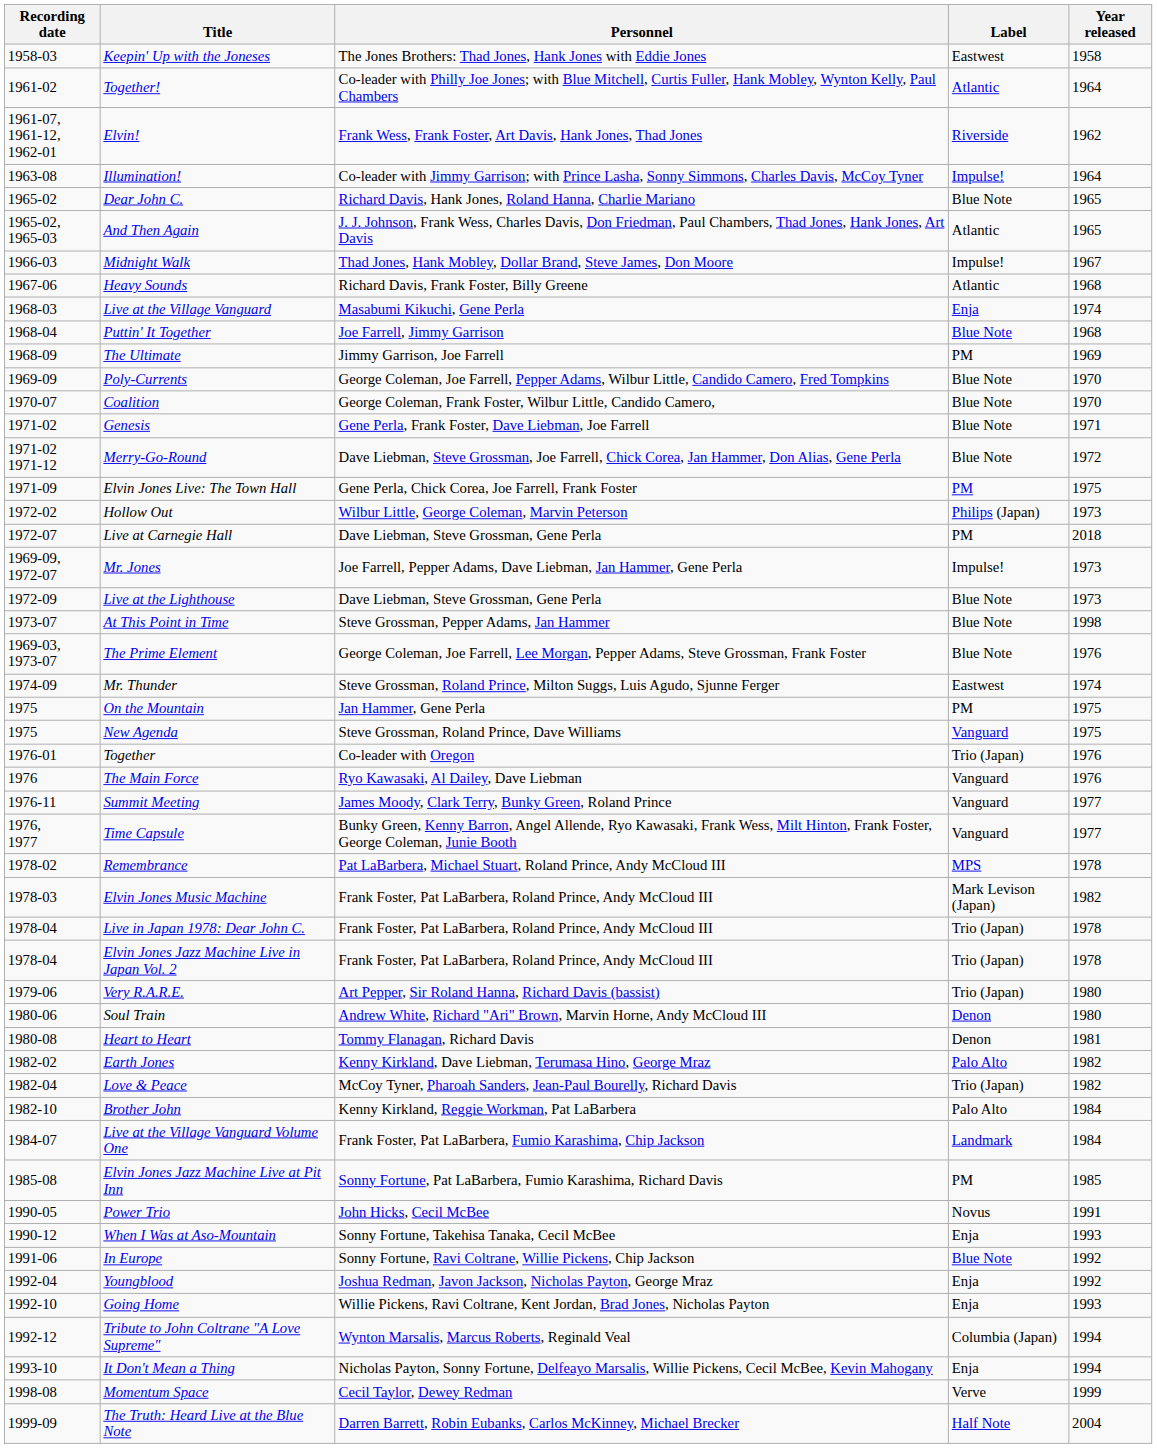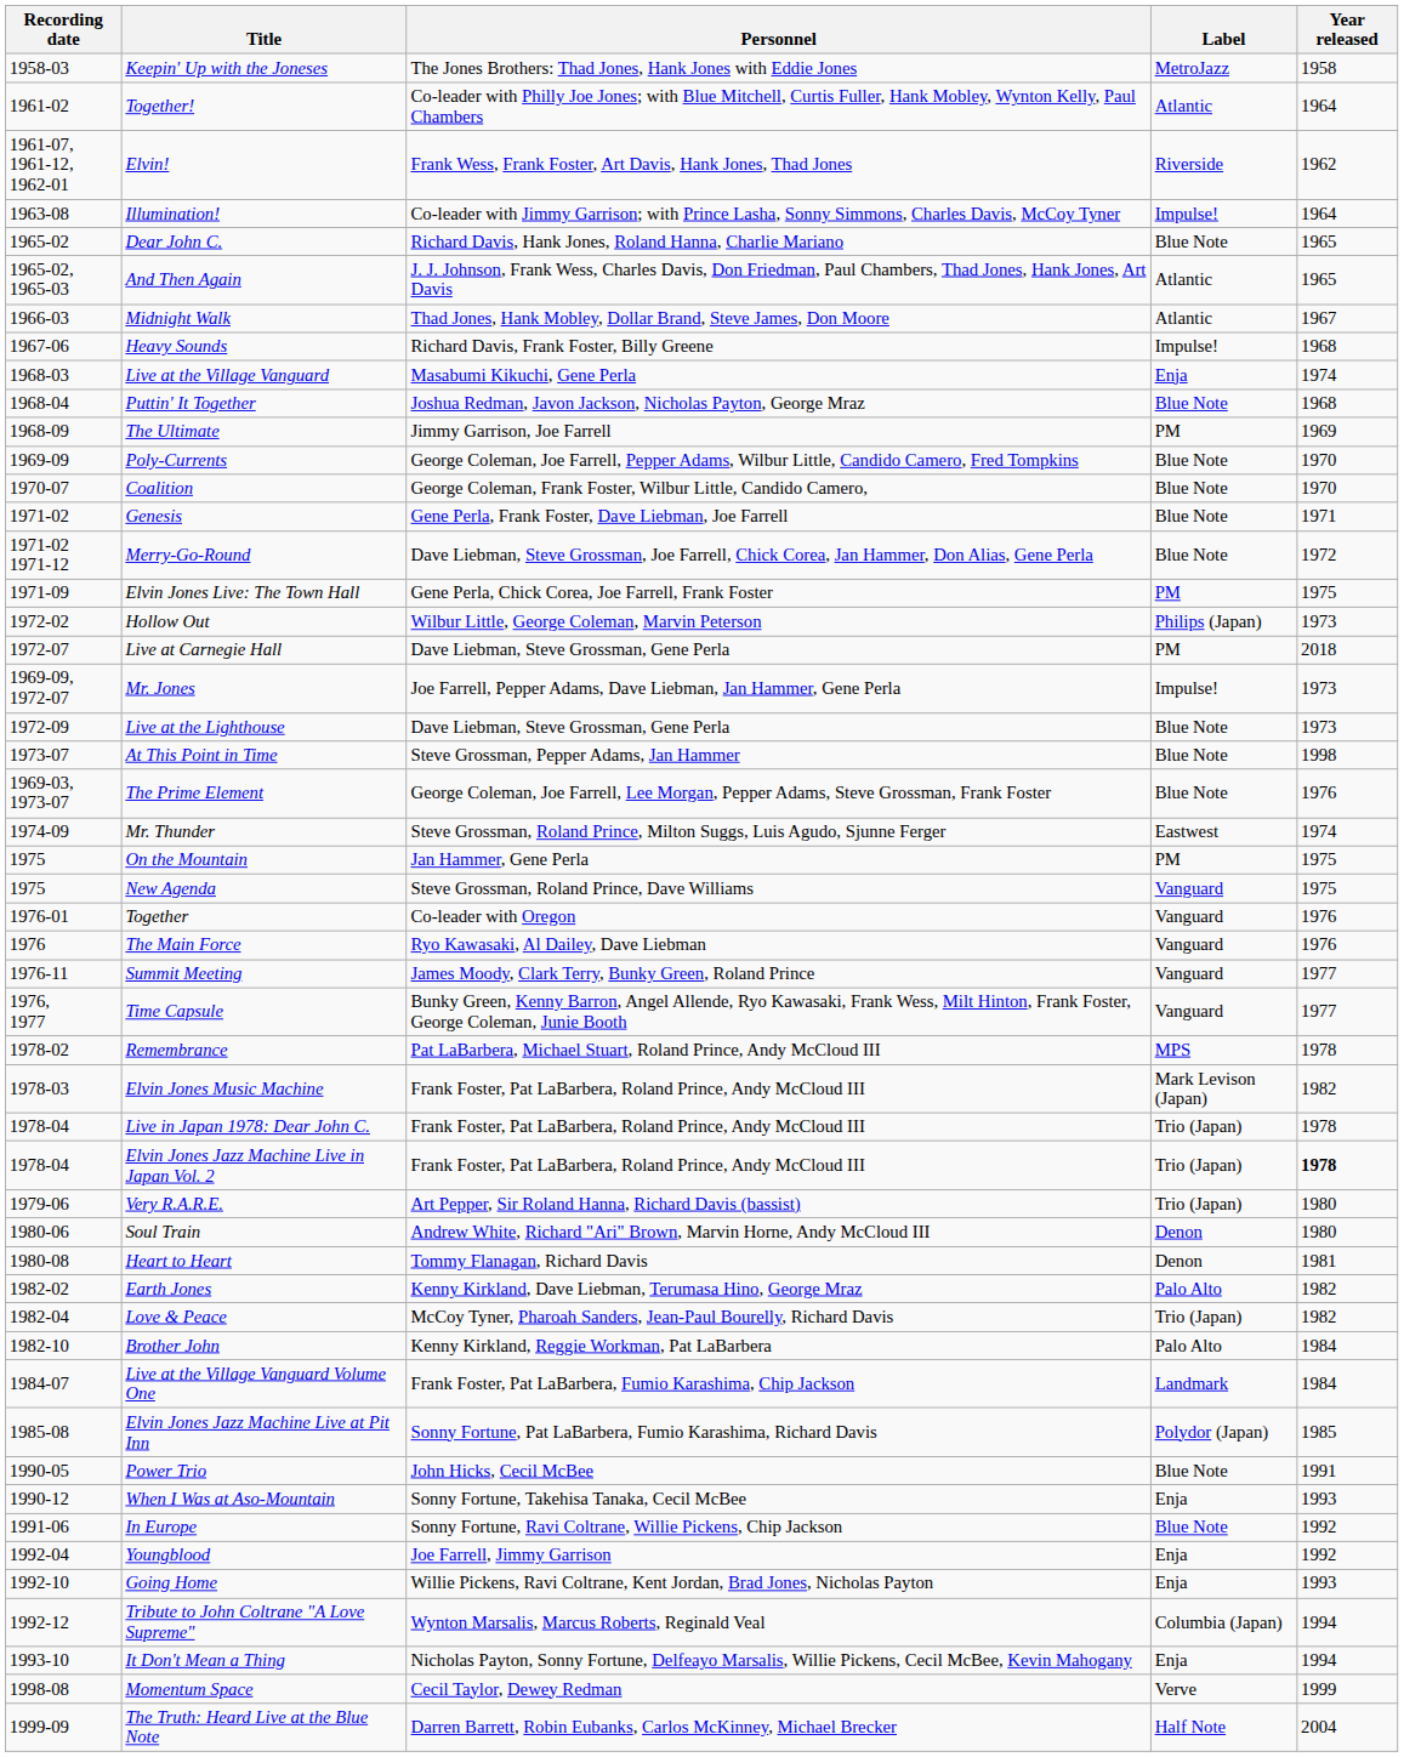 <table class="wikitable sortable">
 <tr>
 <th style="vertical-align:bottom; text-align:center">Recording date</th>
 <th style="vertical-align:bottom; text-align:center">Title</th>
 <th style="vertical-align:bottom; text-align:center">Personnel</th>
 <th style="vertical-align:bottom; text-align:center">Label</th>
 <th style="vertical-align:bottom; text-align:center">Year released</th>
 </tr>
 <tr>
 <td>1958-03</td>
 <td><em><a href='#'>Keepin' Up with the Joneses</a></em></td>
 <td>The Jones Brothers: <a href='#'>Thad Jones</a>, <a href='#'>Hank Jones</a> with <a href='#'>Eddie Jones</a></td>
-<td>Eastwest</td>
+<td><a href='#'>MetroJazz</a></td>
 <td>1958</td>
 </tr>
 <tr>
 <td>1961-02</td>
 <td><em><a href='#'>Together!</a></em></td>
 <td>Co-leader with <a href='#'>Philly Joe Jones</a>; with <a href='#'>Blue Mitchell</a>, <a href='#'>Curtis Fuller</a>, <a href='#'>Hank Mobley</a>, <a href='#'>Wynton Kelly</a>, <a href='#'>Paul Chambers</a></td>
 <td><a href='#'>Atlantic</a></td>
 <td>1964</td>
 </tr>
 <tr>
 <td>1961-07, <br>1961-12, <br>1962-01</td>
 <td><em><a href='#'>Elvin!</a></em></td>
 <td><a href='#'>Frank Wess</a>, <a href='#'>Frank Foster</a>, <a href='#'>Art Davis</a>, <a href='#'>Hank Jones</a>, <a href='#'>Thad Jones</a></td>
 <td><a href='#'>Riverside</a></td>
 <td>1962</td>
 </tr>
 <tr>
 <td>1963-08</td>
 <td><em><a href='#'>Illumination!</a></em></td>
 <td>Co-leader with <a href='#'>Jimmy Garrison</a>; with <a href='#'>Prince Lasha</a>, <a href='#'>Sonny Simmons</a>, <a href='#'>Charles Davis</a>, <a href='#'>McCoy Tyner</a></td>
 <td><a href='#'>Impulse!</a></td>
 <td>1964</td>
 </tr>
 <tr>
 <td>1965-02</td>
 <td><em><a href='#'>Dear John C.</a></em></td>
 <td><a href='#'>Richard Davis</a>, Hank Jones, <a href='#'>Roland Hanna</a>, <a href='#'>Charlie Mariano</a></td>
 <td>Blue Note</td>
 <td>1965</td>
 </tr>
 <tr>
 <td>1965-02, <br>1965-03</td>
 <td><em><a href='#'>And Then Again</a></em></td>
 <td><a href='#'>J. J. Johnson</a>, Frank Wess, Charles Davis, <a href='#'>Don Friedman</a>, Paul Chambers, <a href='#'>Thad Jones</a>, <a href='#'>Hank Jones</a>, <a href='#'>Art Davis</a></td>
 <td>Atlantic</td>
 <td>1965</td>
 </tr>
 <tr>
 <td>1966-03</td>
 <td><em><a href='#'>Midnight Walk</a></em></td>
 <td><a href='#'>Thad Jones</a>, <a href='#'>Hank Mobley</a>, <a href='#'>Dollar Brand</a>, <a href='#'>Steve James</a>, <a href='#'>Don Moore</a></td>
-<td>Impulse!</td>
+<td>Atlantic</td>
 <td>1967</td>
 </tr>
 <tr>
 <td>1967-06</td>
 <td><em><a href='#'>Heavy Sounds</a></em></td>
 <td>Richard Davis, Frank Foster, Billy Greene</td>
-<td>Atlantic</td>
+<td>Impulse!</td>
 <td>1968</td>
 </tr>
 <tr>
 <td>1968-03</td>
 <td><em><a href='#'>Live at the Village Vanguard</a></em></td>
 <td><a href='#'>Masabumi Kikuchi</a>, <a href='#'>Gene Perla</a></td>
 <td><a href='#'>Enja</a></td>
 <td>1974</td>
 </tr>
 <tr ->
 <td>1968-04</td>
 <td><em><a href='#'>Puttin' It Together</a></em></td>
-<td><a href='#'>Joe Farrell</a>, <a href='#'>Jimmy Garrison</a></td>
+<td><a href='#'>Joshua Redman</a>, <a href='#'>Javon Jackson</a>, <a href='#'>Nicholas Payton</a>, George Mraz</td>
 <td><a href='#'>Blue Note</a></td>
 <td>1968</td>
 </tr>
 <tr>
 <td>1968-09</td>
 <td><em><a href='#'>The Ultimate</a></em></td>
 <td>Jimmy Garrison, Joe Farrell</td>
 <td>PM</td>
 <td>1969</td>
 </tr>
 <tr>
 <td>1969-09</td>
 <td><em><a href='#'>Poly-Currents</a></em></td>
 <td>George Coleman, Joe Farrell, <a href='#'>Pepper Adams</a>, Wilbur Little, <a href='#'>Candido Camero</a>, <a href='#'>Fred Tompkins</a></td>
 <td>Blue Note</td>
 <td>1970</td>
 </tr>
 <tr>
 <td>1970-07</td>
 <td><em><a href='#'>Coalition</a></em></td>
 <td>George Coleman, Frank Foster, Wilbur Little, Candido Camero,</td>
 <td>Blue Note</td>
 <td>1970</td>
 </tr>
 <tr>
 <td>1971-02</td>
 <td><em><a href='#'>Genesis</a></em></td>
 <td><a href='#'>Gene Perla</a>, Frank Foster, <a href='#'>Dave Liebman</a>, Joe Farrell</td>
 <td>Blue Note</td>
 <td>1971</td>
 </tr>
 <tr>
 <td>1971-02<br>1971-12</td>
 <td><em><a href='#'>Merry-Go-Round</a></em></td>
 <td>Dave Liebman, <a href='#'>Steve Grossman</a>, Joe Farrell, <a href='#'>Chick Corea</a>, <a href='#'>Jan Hammer</a>, <a href='#'>Don Alias</a>, <a href='#'>Gene Perla</a></td>
 <td>Blue Note</td>
 <td>1972</td>
 </tr>
 <tr>
 <td>1971-09</td>
 <td><em>Elvin Jones Live: The Town Hall</em></td>
 <td>Gene Perla, Chick Corea, Joe Farrell, Frank Foster</td>
 <td><a href='#'>PM</a></td>
 <td>1975</td>
 </tr>
 <tr>
 <td>1972-02</td>
 <td><em>Hollow Out</em></td>
 <td><a href='#'>Wilbur Little</a>, <a href='#'>George Coleman</a>, <a href='#'>Marvin Peterson</a></td>
 <td><a href='#'>Philips</a> (Japan)</td>
 <td>1973</td>
 </tr>
 <tr>
 <td>1972-07</td>
 <td><em>Live at Carnegie Hall</em></td>
 <td>Dave Liebman, Steve Grossman, Gene Perla</td>
 <td>PM</td>
 <td>2018</td>
 </tr>
 <tr>
 <td>1969-09, <br>1972-07</td>
 <td><em><a href='#'>Mr. Jones</a></em></td>
 <td>Joe Farrell, Pepper Adams, Dave Liebman, <a href='#'>Jan Hammer</a>, Gene Perla</td>
 <td>Impulse!</td>
 <td>1973</td>
 </tr>
 <tr>
 <td>1972-09</td>
 <td><em><a href='#'>Live at the Lighthouse</a></em></td>
 <td>Dave Liebman, Steve Grossman, Gene Perla</td>
 <td>Blue Note</td>
 <td>1973</td>
 </tr>
 <tr>
 <td>1973-07</td>
 <td><em><a href='#'>At This Point in Time</a></em></td>
 <td>Steve Grossman, Pepper Adams, <a href='#'>Jan Hammer</a></td>
 <td>Blue Note</td>
 <td>1998</td>
 </tr>
 <tr>
 <td>1969-03, <br>1973-07</td>
 <td><em><a href='#'>The Prime Element</a></em></td>
 <td>George Coleman, Joe Farrell, <a href='#'>Lee Morgan</a>, Pepper Adams, Steve Grossman, Frank Foster</td>
 <td>Blue Note</td>
 <td>1976</td>
 </tr>
 <tr>
 <td>1974-09</td>
 <td><em>Mr. Thunder</em></td>
 <td>Steve Grossman, <a href='#'>Roland Prince</a>, Milton Suggs, Luis Agudo, Sjunne Ferger</td>
 <td>Eastwest</td>
 <td>1974</td>
 </tr>
 <tr>
 <td>1975</td>
 <td><em><a href='#'>On the Mountain</a></em></td>
 <td><a href='#'>Jan Hammer</a>, Gene Perla</td>
 <td>PM</td>
 <td>1975</td>
 </tr>
 <tr>
 <td>1975</td>
 <td><em><a href='#'>New Agenda</a></em></td>
 <td>Steve Grossman, Roland Prince, Dave Williams</td>
 <td><a href='#'>Vanguard</a></td>
 <td>1975</td>
 </tr>
 <tr>
 <td>1976-01</td>
 <td><em>Together</em></td>
 <td>Co-leader with <a href='#'>Oregon</a></td>
-<td>Trio (Japan)</td>
+<td>Vanguard</td>
 <td>1976</td>
 </tr>
 <tr>
 <td>1976</td>
 <td><em><a href='#'>The Main Force</a></em></td>
 <td><a href='#'>Ryo Kawasaki</a>, <a href='#'>Al Dailey</a>, Dave Liebman</td>
 <td>Vanguard</td>
 <td>1976</td>
 </tr>
 <tr>
 <td>1976-11</td>
 <td><em><a href='#'>Summit Meeting</a></em></td>
 <td><a href='#'>James Moody</a>, <a href='#'>Clark Terry</a>, <a href='#'>Bunky Green</a>, Roland Prince</td>
 <td>Vanguard</td>
 <td>1977</td>
 </tr>
 <tr>
 <td>1976, <br>1977</td>
 <td><em><a href='#'>Time Capsule</a></em></td>
 <td>Bunky Green, <a href='#'>Kenny Barron</a>, Angel Allende, Ryo Kawasaki, Frank Wess, <a href='#'>Milt Hinton</a>, Frank Foster, George Coleman, <a href='#'>Junie Booth</a></td>
 <td>Vanguard</td>
 <td>1977</td>
 </tr>
 <tr>
 <td>1978-02</td>
 <td><em><a href='#'>Remembrance</a></em></td>
 <td><a href='#'>Pat LaBarbera</a>, <a href='#'>Michael Stuart</a>, Roland Prince, Andy McCloud III</td>
 <td><a href='#'>MPS</a></td>
 <td>1978</td>
 </tr>
 <tr>
 <td>1978-03</td>
 <td><em><a href='#'>Elvin Jones Music Machine</a></em></td>
 <td>Frank Foster, Pat LaBarbera, Roland Prince, Andy McCloud III</td>
 <td>Mark Levison (Japan)</td>
 <td>1982</td>
 </tr>
 <tr>
 <td>1978-04</td>
 <td><em><a href='#'>Live in Japan 1978: Dear John C.</a></em></td>
 <td>Frank Foster, Pat LaBarbera, Roland Prince, Andy McCloud III</td>
 <td>Trio (Japan)</td>
 <td>1978</td>
 </tr>
 <tr>
 <td>1978-04</td>
 <td><em><a href='#'>Elvin Jones Jazz Machine Live in Japan Vol. 2</a></em></td>
 <td>Frank Foster, Pat LaBarbera, Roland Prince, Andy McCloud III</td>
 <td>Trio (Japan)</td>
-<td>1978</td>
+<td><strong>1978</strong></td>
 </tr>
 <tr>
 <td>1979-06</td>
 <td><em><a href='#'>Very R.A.R.E.</a></em></td>
 <td><a href='#'>Art Pepper</a>, <a href='#'>Sir Roland Hanna</a>, <a href='#'>Richard Davis (bassist)</a></td>
 <td>Trio (Japan)</td>
 <td>1980</td>
 </tr>
 <tr>
 <td>1980-06</td>
 <td><em>Soul Train</em></td>
 <td><a href='#'>Andrew White</a>, <a href='#'>Richard "Ari" Brown</a>, Marvin Horne, Andy McCloud III</td>
 <td><a href='#'>Denon</a></td>
 <td>1980</td>
 </tr>
 <tr>
 <td>1980-08</td>
 <td><em><a href='#'>Heart to Heart</a></em></td>
 <td><a href='#'>Tommy Flanagan</a>, Richard Davis</td>
 <td>Denon</td>
 <td>1981</td>
 </tr>
 <tr>
 <td>1982-02</td>
 <td><em><a href='#'>Earth Jones</a></em></td>
 <td><a href='#'>Kenny Kirkland</a>, Dave Liebman, <a href='#'>Terumasa Hino</a>, <a href='#'>George Mraz</a></td>
 <td><a href='#'>Palo Alto</a></td>
 <td>1982</td>
 </tr>
 <tr>
 <td>1982-04</td>
 <td><em><a href='#'>Love & Peace</a></em></td>
 <td>McCoy Tyner, <a href='#'>Pharoah Sanders</a>, <a href='#'>Jean-Paul Bourelly</a>, Richard Davis</td>
 <td>Trio (Japan)</td>
 <td>1982</td>
 </tr>
 <tr>
 <td>1982-10</td>
 <td><em><a href='#'>Brother John</a></em></td>
 <td>Kenny Kirkland, <a href='#'>Reggie Workman</a>, Pat LaBarbera</td>
 <td>Palo Alto</td>
 <td>1984</td>
 </tr>
 <tr>
 <td>1984-07</td>
 <td><em><a href='#'>Live at the Village Vanguard Volume One</a></em></td>
 <td>Frank Foster, Pat LaBarbera, <a href='#'>Fumio Karashima</a>, <a href='#'>Chip Jackson</a></td>
 <td><a href='#'>Landmark</a></td>
 <td>1984</td>
 </tr>
 <tr>
 <td>1985-08</td>
 <td><em><a href='#'>Elvin Jones Jazz Machine Live at Pit Inn</a></em></td>
 <td><a href='#'>Sonny Fortune</a>, Pat LaBarbera, Fumio Karashima, Richard Davis</td>
-<td>PM</td>
+<td><a href='#'>Polydor</a> (Japan)</td>
 <td>1985</td>
 </tr>
 <tr>
 <td>1990-05</td>
 <td><em><a href='#'>Power Trio</a></em></td>
 <td><a href='#'>John Hicks</a>, <a href='#'>Cecil McBee</a></td>
-<td>Novus</td>
+<td>Blue Note</td>
 <td>1991</td>
 </tr>
 <tr>
 <td>1990-12</td>
 <td><em><a href='#'>When I Was at Aso-Mountain</a></em></td>
 <td>Sonny Fortune, Takehisa Tanaka, Cecil McBee</td>
 <td>Enja</td>
 <td>1993</td>
 </tr>
 <tr>
 <td>1991-06</td>
 <td><em><a href='#'>In Europe</a></em></td>
 <td>Sonny Fortune, <a href='#'>Ravi Coltrane</a>, <a href='#'>Willie Pickens</a>, Chip Jackson</td>
 <td><a href='#'>Blue Note</a></td>
 <td>1992</td>
 </tr>
 <tr>
 <td>1992-04</td>
 <td><em><a href='#'>Youngblood</a></em></td>
-<td><a href='#'>Joshua Redman</a>, <a href='#'>Javon Jackson</a>, <a href='#'>Nicholas Payton</a>, George Mraz</td>
+<td><a href='#'>Joe Farrell</a>, <a href='#'>Jimmy Garrison</a></td>
 <td>Enja</td>
 <td>1992</td>
 </tr>
 <tr>
 <td>1992-10</td>
 <td><em><a href='#'>Going Home</a></em></td>
 <td>Willie Pickens, Ravi Coltrane, Kent Jordan, <a href='#'>Brad Jones</a>, Nicholas Payton</td>
 <td>Enja</td>
 <td>1993</td>
 </tr>
 <tr>
 <td>1992-12</td>
 <td><em><a href='#'>Tribute to John Coltrane "A Love Supreme"</a></em></td>
 <td><a href='#'>Wynton Marsalis</a>, <a href='#'>Marcus Roberts</a>, Reginald Veal</td>
 <td>Columbia (Japan)</td>
 <td>1994</td>
 </tr>
 <tr>
 <td>1993-10</td>
 <td><em><a href='#'>It Don't Mean a Thing</a></em></td>
 <td>Nicholas Payton, Sonny Fortune, <a href='#'>Delfeayo Marsalis</a>, Willie Pickens, Cecil McBee, <a href='#'>Kevin Mahogany</a></td>
 <td>Enja</td>
 <td>1994</td>
 </tr>
 <tr>
 <td>1998-08</td>
 <td><em><a href='#'>Momentum Space</a></em></td>
 <td><a href='#'>Cecil Taylor</a>, <a href='#'>Dewey Redman</a></td>
 <td>Verve</td>
 <td>1999</td>
 </tr>
 <tr>
 <td>1999-09</td>
 <td><em><a href='#'>The Truth: Heard Live at the Blue Note</a></em></td>
 <td><a href='#'>Darren Barrett</a>, <a href='#'>Robin Eubanks</a>, <a href='#'>Carlos McKinney</a>, <a href='#'>Michael Brecker</a></td>
 <td><a href='#'>Half Note</a></td>
 <td>2004</td>
 </tr>
 </table>
